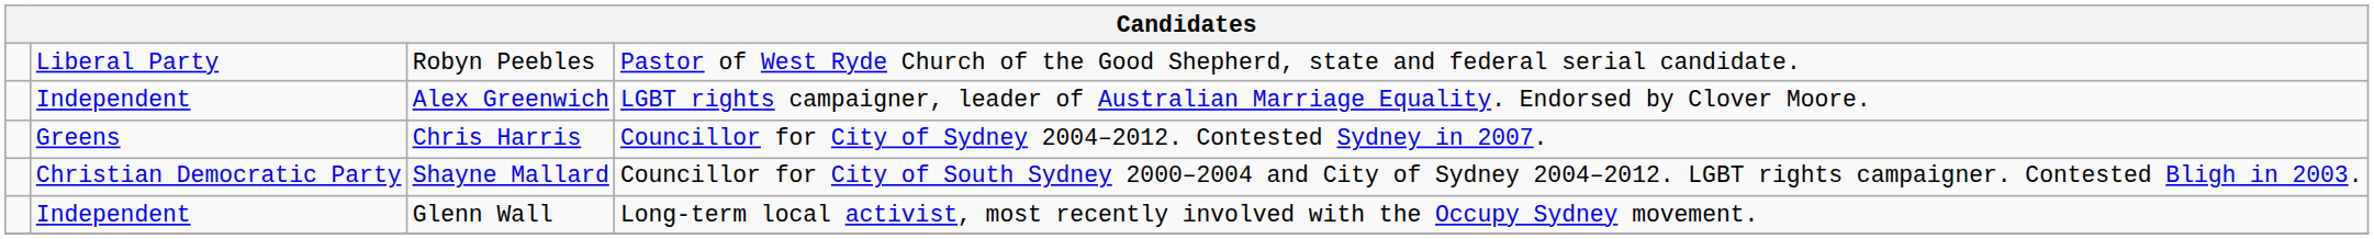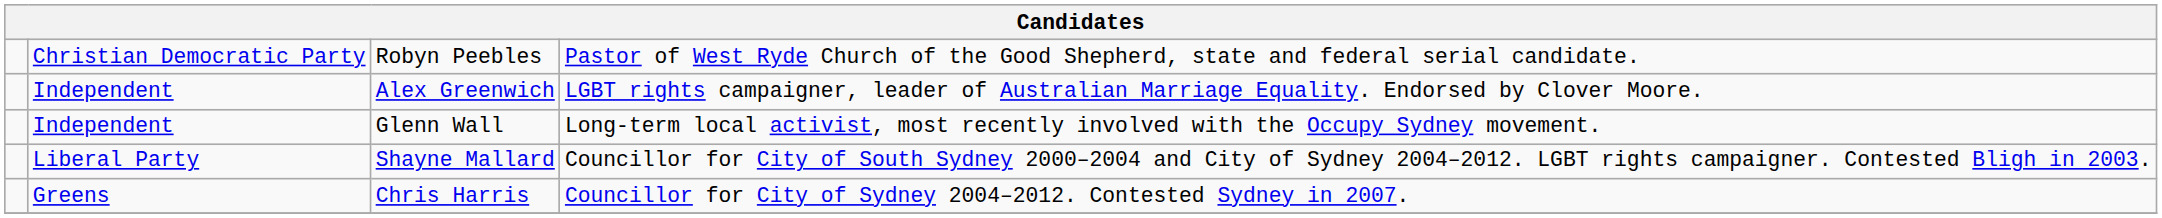 <table class="wikitable">
 <tr>
 <th colspan=4>Candidates</th>
 </tr>
 <tr>
 <td> </td>
-<td><a href='#'>Liberal Party</a></td>
+<td><a href='#'>Christian Democratic Party</a></td>
 <td>Robyn Peebles</td>
 <td><a href='#'>Pastor</a> of <a href='#'>West Ryde</a> Church of the Good Shepherd, state and federal serial candidate.</td>
 </tr>
 <tr>
 <td> </td>
 <td><a href='#'>Independent</a></td>
 <td><a href='#'>Alex Greenwich</a></td>
 <td><a href='#'>LGBT rights</a> campaigner, leader of <a href='#'>Australian Marriage Equality</a>. Endorsed by Clover Moore.</td>
 </tr>
 <tr>
 <td> </td>
+<td><a href='#'>Independent</a></td>
+<td>Glenn Wall</td>
+<td>Long-term local <a href='#'>activist</a>, most recently involved with the <a href='#'>Occupy Sydney</a> movement.</td>
+</tr>
+<tr>
+<td> </td>
+<td><a href='#'>Liberal Party</a></td>
+<td><a href='#'>Shayne Mallard</a></td>
+<td>Councillor for <a href='#'>City of South Sydney</a> 2000–2004 and City of Sydney 2004–2012. LGBT rights campaigner. Contested <a href='#'>Bligh in 2003</a>.</td>
+</tr>
+<tr>
+<td> </td>
 <td><a href='#'>Greens</a></td>
 <td><a href='#'>Chris Harris</a></td>
 <td><a href='#'>Councillor</a> for <a href='#'>City of Sydney</a> 2004–2012. Contested <a href='#'>Sydney in 2007</a>.</td>
 </tr>
 <tr>
-<td> </td>
-<td><a href='#'>Christian Democratic Party</a></td>
-<td><a href='#'>Shayne Mallard</a></td>
-<td>Councillor for <a href='#'>City of South Sydney</a> 2000–2004 and City of Sydney 2004–2012. LGBT rights campaigner. Contested <a href='#'>Bligh in 2003</a>.</td>
-</tr>
-<tr>
-<td> </td>
-<td><a href='#'>Independent</a></td>
-<td>Glenn Wall</td>
-<td>Long-term local <a href='#'>activist</a>, most recently involved with the <a href='#'>Occupy Sydney</a> movement.</td>
-</tr>
-<tr>
 </tr>
 </table>
